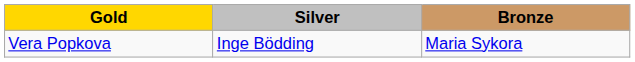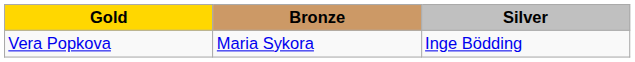 <table class="wikitable" style="text-align:left">
 <tr align="center">
 <td width=200 bgcolor=gold><strong>Gold</strong></td>
+<td width=200 bgcolor=CC9966><strong>Bronze</strong></td>
 <td width=200 bgcolor=silver><strong>Silver</strong></td>
-<td width=200 bgcolor=CC9966><strong>Bronze</strong></td>
 </tr>
 <tr>
 <td><a href='#'>Vera Popkova</a><br><em></em></td>
+<td><a href='#'>Maria Sykora</a><br><em></em></td>
 <td><a href='#'>Inge Bödding</a><br><em></em></td>
-<td><a href='#'>Maria Sykora</a><br><em></em></td>
 </tr>
 </table>
